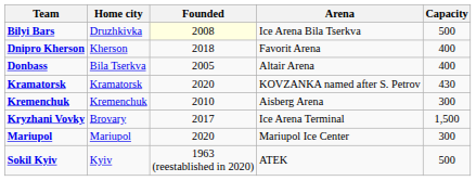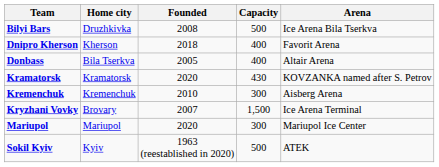 <table class="wikitable" style="text-align:left">
 <tr>
 <th>Team</th>
 <th>Home city</th>
 <th>Founded</th>
+<th>Capacity</th>
 <th>Arena</th>
-<th>Capacity</th>
 </tr>
 <tr>
 <td><strong><a href='#'>Bilyi Bars</a></strong></td>
 <td><a href='#'>Druzhkivka</a></td>
-<td align=center style="background: lightyellow;">2008</td>
+<td align=center>2008</td>
+<td align=center>500</td>
 <td>Ice Arena Bila Tserkva</td>
-<td align=center>500</td>
 </tr>
 <tr>
 <td><strong><a href='#'>Dnipro Kherson</a></strong></td>
 <td><a href='#'>Kherson</a></td>
 <td align=center>2018</td>
+<td align=center>400</td>
 <td>Favorit Arena</td>
-<td align=center>400</td>
 </tr>
 <tr>
 <td><strong><a href='#'>Donbass</a></strong></td>
 <td><a href='#'>Bila Tserkva</a></td>
 <td align=center>2005</td>
+<td align=center>400</td>
 <td>Altair Arena</td>
-<td align=center>400</td>
 </tr>
 <tr>
 <td><strong><a href='#'>Kramatorsk</a></strong></td>
 <td><a href='#'>Kramatorsk</a></td>
 <td align=center>2020</td>
+<td align=center>430</td>
 <td>KOVZANKA named after S. Petrov</td>
-<td align=center>430</td>
 </tr>
 <tr>
 <td><strong><a href='#'>Kremenchuk</a></strong></td>
 <td><a href='#'>Kremenchuk</a></td>
 <td align=center>2010</td>
+<td align=center>300</td>
 <td>Aisberg Arena</td>
-<td align=center>300</td>
 </tr>
 <tr>
 <td><strong><a href='#'>Kryzhani Vovky</a></strong></td>
 <td><a href='#'>Brovary</a></td>
-<td align=center>2017</td>
+<td align=center>2007</td>
+<td align=center>1,500</td>
 <td>Ice Arena Terminal</td>
-<td align=center>1,500</td>
 </tr>
 <tr>
 <td><strong><a href='#'>Mariupol</a></strong></td>
 <td><a href='#'>Mariupol</a></td>
 <td align=center>2020</td>
+<td align=center>300</td>
 <td>Mariupol Ice Center</td>
-<td align=center>300</td>
 </tr>
 <tr>
 <td><strong><a href='#'>Sokil Kyiv</a></strong></td>
 <td><a href='#'>Kyiv</a></td>
 <td align=center>1963<br>(reestablished in 2020)</td>
+<td align=center>500</td>
 <td>ATEK</td>
-<td align=center>500</td>
 </tr>
 </table>
